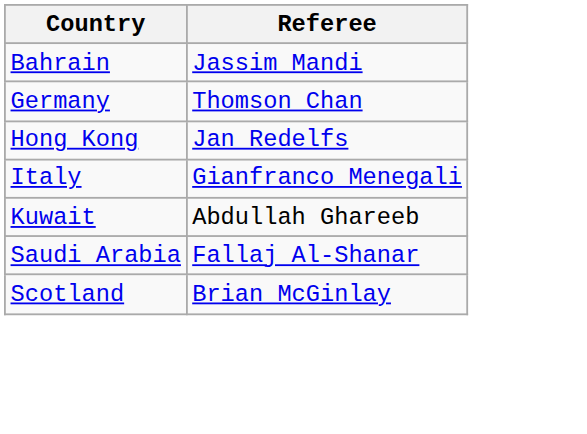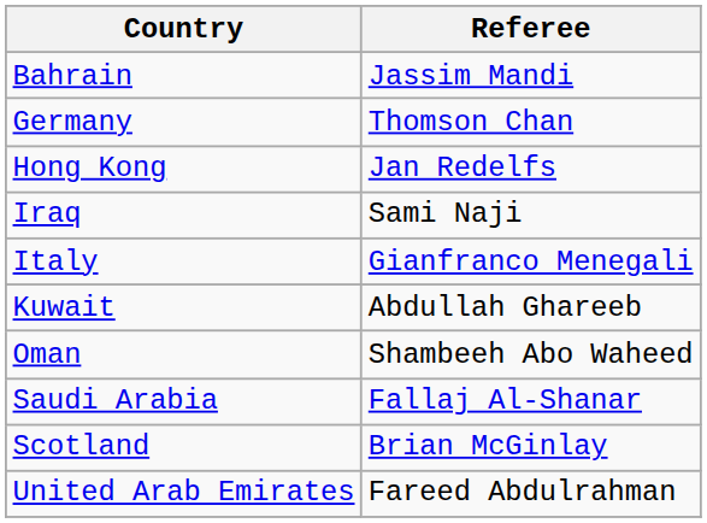 <table class="wikitable">
 <tr>
 <th>Country</th>
 <th>Referee</th>
 </tr>
 <tr>
 <td> <a href='#'>Bahrain</a></td>
 <td><a href='#'>Jassim Mandi</a></td>
 </tr>
 <tr>
 <td> <a href='#'>Germany</a></td>
 <td><a href='#'>Thomson Chan</a></td>
 </tr>
 <tr>
 <td> <a href='#'>Hong Kong</a></td>
 <td><a href='#'>Jan Redelfs</a></td>
 </tr>
 <tr>
+<td> <a href='#'>Iraq</a></td>
+<td>Sami Naji</td>
+</tr>
+<tr>
 <td> <a href='#'>Italy</a></td>
 <td><a href='#'>Gianfranco Menegali</a></td>
 </tr>
 <tr>
 <td> <a href='#'>Kuwait</a></td>
 <td>Abdullah Ghareeb</td>
+</tr>
+<tr>
+<td> <a href='#'>Oman</a></td>
+<td>Shambeeh Abo Waheed</td>
 </tr>
 <tr>
 <td> <a href='#'>Saudi Arabia</a></td>
 <td><a href='#'>Fallaj Al-Shanar</a></td>
 </tr>
 <tr>
 <td> <a href='#'>Scotland</a></td>
 <td><a href='#'>Brian McGinlay</a></td>
 </tr>
+<tr>
+<td> <a href='#'>United Arab Emirates</a></td>
+<td>Fareed Abdulrahman</td>
+</tr>
 </table>
